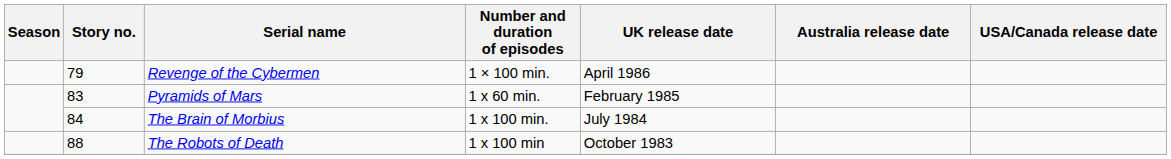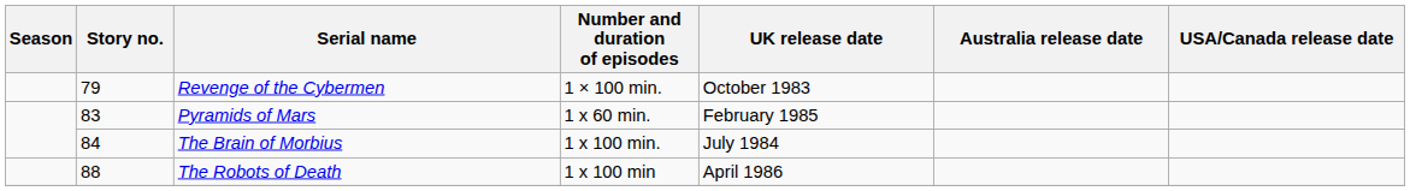 <table class="wikitable sortable" style="width:100%;">
 <tr>
 <th style="width:4%;">Season</th>
 <th style="width:7%;">Story no.</th>
 <th style="width:28%;">Serial name</th>
 <th style="width:10%;">Number and duration<br>of episodes</th>
 <th style="width:17%;">UK release date</th>
 <th style="width:17%;">Australia  release date</th>
 <th style="width:17%;">USA/Canada release date</th>
 </tr>
 <tr>
 <td></td>
 <td>79</td>
 <td><em><a href='#'>Revenge of the Cybermen</a></em></td>
 <td>1 × 100 min.</td>
-<td data-sort-value="1986-04">April 1986 </td>
+<td data-sort-value="1983-10">October 1983 </td>
 <td></td>
 <td></td>
 </tr>
 <tr>
 <td rowspan="2"></td>
 <td>83</td>
 <td><em><a href='#'>Pyramids of Mars</a></em></td>
 <td>1 x 60 min.<br></td>
 <td data-sort-value="1985-02">February 1985 </td>
 <td></td>
 <td></td>
 </tr>
 <tr>
 <td>84</td>
 <td><em><a href='#'>The Brain of Morbius</a></em></td>
 <td>1 x 100 min.</td>
 <td data-sort-value="1984-07">July 1984 </td>
 <td></td>
 <td></td>
 </tr>
 <tr>
 <td></td>
 <td>88</td>
 <td><em><a href='#'>The Robots of Death</a></em></td>
 <td>1 x 100 min<br></td>
-<td data-sort-value="1983-10">October 1983 </td>
+<td data-sort-value="1986-04">April 1986 </td>
 <td></td>
 <td></td>
 </tr>
 <tr>
 </tr>
 </table>
